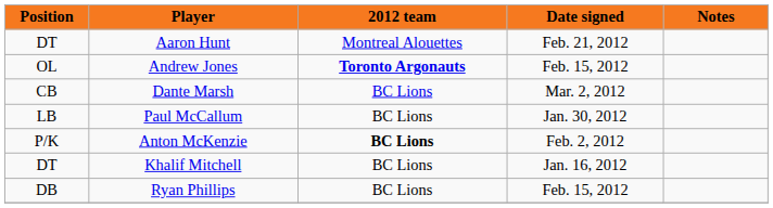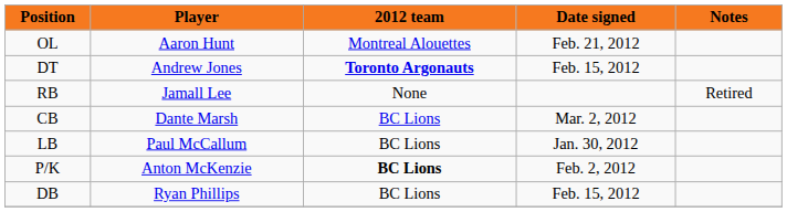 <table class="wikitable sortable">
 <tr>
 <th style="background:#F6791F;color:black;"  width="8%">Position</th>
 <th style="background:#F6791F;color:black;"  width="20%">Player</th>
 <th style="background:#F6791F;color:black;"  width="20%">2012 team</th>
 <th style="background:#F6791F;color:black;"  width="15%">Date signed</th>
 <th style="background:#F6791F;color:black;"  width="10%">Notes</th>
 </tr>
 <tr align="center">
-<td align=center>DT</td>
+<td align=center>OL</td>
 <td><a href='#'>Aaron Hunt</a></td>
 <td><a href='#'>Montreal Alouettes</a></td>
 <td>Feb. 21, 2012</td>
 <td></td>
 </tr>
 <tr align="center">
-<td align=center>OL</td>
+<td align=center>DT</td>
 <td><a href='#'>Andrew Jones</a></td>
 <td><strong><a href='#'>Toronto Argonauts</a></strong></td>
 <td>Feb. 15, 2012</td>
 <td></td>
+</tr>
+<tr align="center">
+<td align=center>RB</td>
+<td><a href='#'>Jamall Lee</a></td>
+<td>None</td>
+<td></td>
+<td>Retired</td>
 </tr>
 <tr align="center">
 <td align=center>CB</td>
 <td><a href='#'>Dante Marsh</a></td>
 <td><a href='#'>BC Lions</a></td>
 <td>Mar. 2, 2012</td>
 <td></td>
 </tr>
 <tr align="center">
 <td align=center>LB</td>
 <td><a href='#'>Paul McCallum</a></td>
 <td>BC Lions</td>
 <td>Jan. 30, 2012</td>
 <td></td>
 </tr>
 <tr align="center">
 <td align=center>P/K</td>
 <td><a href='#'>Anton McKenzie</a></td>
 <td><strong>BC Lions</strong></td>
 <td>Feb. 2, 2012</td>
 <td></td>
 </tr>
 <tr align="center">
-<td align=center>DT</td>
-<td><a href='#'>Khalif Mitchell</a></td>
-<td>BC Lions</td>
-<td>Jan. 16, 2012</td>
-<td></td>
-</tr>
-<tr align="center">
 <td align=center>DB</td>
 <td><a href='#'>Ryan Phillips</a></td>
 <td>BC Lions</td>
 <td>Feb. 15, 2012</td>
 <td></td>
 </tr>
 <tr>
 </tr>
 </table>
